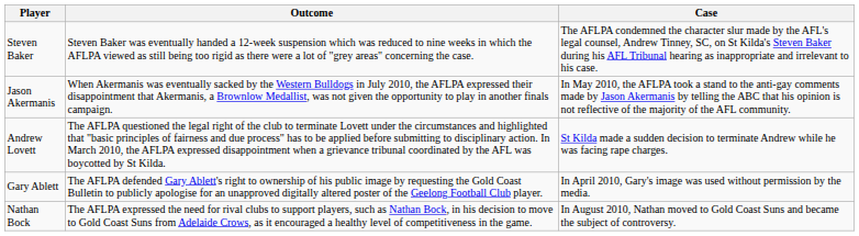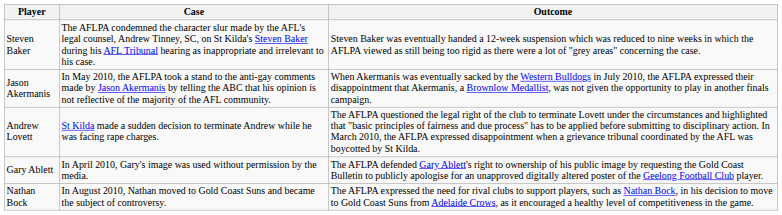 <table class="wikitable">
 <tr>
 <th>Player</th>
+<th>Case</th>
 <th>Outcome</th>
-<th>Case</th>
 </tr>
 <tr>
 <td>Steven Baker</td>
+<td>The AFLPA condemned the character slur made by the AFL's legal counsel, Andrew Tinney, SC, on St Kilda's <a href='#'>Steven Baker</a> during his <a href='#'>AFL Tribunal</a> hearing as inappropriate and irrelevant to his case.</td>
 <td>Steven Baker was eventually handed a 12-week suspension which was reduced to nine weeks in which the AFLPA viewed as still being too rigid as there were a lot of "grey areas" concerning the case.</td>
-<td>The AFLPA condemned the character slur made by the AFL's legal counsel, Andrew Tinney, SC, on St Kilda's <a href='#'>Steven Baker</a> during his <a href='#'>AFL Tribunal</a> hearing as inappropriate and irrelevant to his case.</td>
 </tr>
 <tr>
 <td>Jason Akermanis</td>
+<td>In May 2010, the AFLPA took a stand to the anti-gay comments made by <a href='#'>Jason Akermanis</a> by telling the ABC that his opinion is not reflective of the majority of the AFL community.</td>
 <td>When Akermanis was eventually sacked by the <a href='#'>Western Bulldogs</a> in July 2010, the AFLPA expressed their disappointment that Akermanis, a <a href='#'>Brownlow Medallist</a>, was not given the opportunity to play in another finals campaign.</td>
-<td>In May 2010, the AFLPA took a stand to the anti-gay comments made by <a href='#'>Jason Akermanis</a> by telling the ABC that his opinion is not reflective of the majority of the AFL community.</td>
 </tr>
 <tr>
 <td>Andrew Lovett</td>
+<td><a href='#'>St Kilda</a> made a sudden decision to terminate Andrew while he was facing rape charges.</td>
 <td>The AFLPA questioned the legal right of the club to terminate Lovett under the circumstances and highlighted that "basic principles of fairness and due process" has to be applied before submitting to disciplinary action. In March 2010, the AFLPA expressed disappointment when a grievance tribunal coordinated by the AFL was boycotted by St Kilda.</td>
-<td><a href='#'>St Kilda</a> made a sudden decision to terminate Andrew while he was facing rape charges.</td>
 </tr>
 <tr>
 <td>Gary Ablett</td>
+<td>In April 2010, Gary's image was used without permission by the media.</td>
 <td>The AFLPA defended <a href='#'>Gary Ablett</a>'s right to ownership of his public image by requesting the Gold Coast Bulletin to publicly apologise for an unapproved digitally altered poster of the <a href='#'>Geelong Football Club</a> player.</td>
-<td>In April 2010, Gary's image was used without permission by the media.</td>
 </tr>
 <tr>
 <td>Nathan Bock</td>
+<td>In August 2010, Nathan moved to Gold Coast Suns and became the subject of controversy.</td>
 <td>The AFLPA expressed the need for rival clubs to support players, such as <a href='#'>Nathan Bock</a>, in his decision to move to Gold Coast Suns from <a href='#'>Adelaide Crows</a>, as it encouraged a healthy level of competitiveness in the game.</td>
-<td>In August 2010, Nathan moved to Gold Coast Suns and became the subject of controversy.</td>
 </tr>
 </table>
